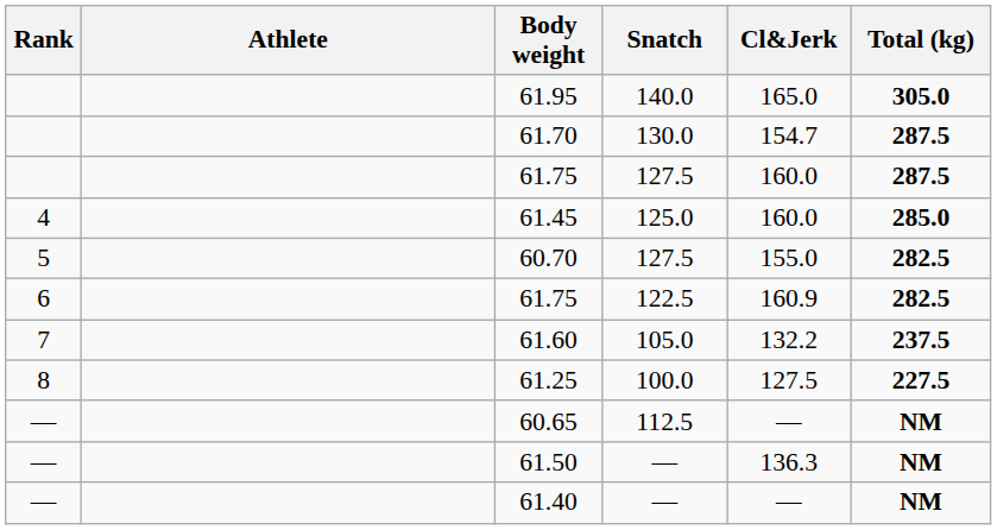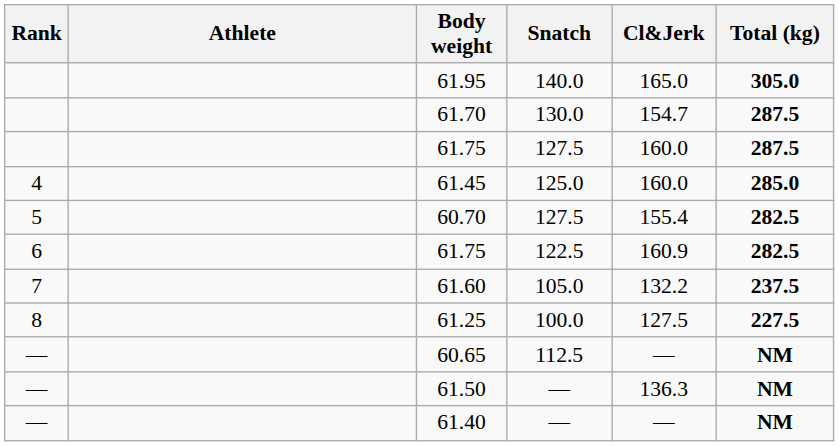 <table class = "wikitable" style="text-align:center;">
 <tr>
 <th width=40>Rank</th>
 <th width=250>Athlete</th>
 <th width=60>Body weight</th>
 <th width=70>Snatch</th>
 <th width=70>Cl&Jerk</th>
 <th width=80>Total (kg)</th>
 </tr>
 <tr>
 <td></td>
 <td align=left></td>
 <td>61.95</td>
 <td>140.0</td>
 <td>165.0</td>
 <td><strong>305.0</strong></td>
 </tr>
 <tr>
 <td></td>
 <td align=left></td>
 <td>61.70</td>
 <td>130.0</td>
 <td>154.7</td>
 <td><strong>287.5</strong></td>
 </tr>
 <tr>
 <td></td>
 <td align=left></td>
 <td>61.75</td>
 <td>127.5</td>
 <td>160.0</td>
 <td><strong>287.5</strong></td>
 </tr>
 <tr>
 <td>4</td>
 <td align=left></td>
 <td>61.45</td>
 <td>125.0</td>
 <td>160.0</td>
 <td><strong>285.0</strong></td>
 </tr>
 <tr>
 <td>5</td>
 <td align=left></td>
 <td>60.70</td>
 <td>127.5</td>
-<td>155.0</td>
+<td>155.4</td>
 <td><strong>282.5</strong></td>
 </tr>
 <tr>
 <td>6</td>
 <td align=left></td>
 <td>61.75</td>
 <td>122.5</td>
 <td>160.9</td>
 <td><strong>282.5</strong></td>
 </tr>
 <tr>
 <td>7</td>
 <td align=left></td>
 <td>61.60</td>
 <td>105.0</td>
 <td>132.2</td>
 <td><strong>237.5</strong></td>
 </tr>
 <tr>
 <td>8</td>
 <td align=left></td>
 <td>61.25</td>
 <td>100.0</td>
 <td>127.5</td>
 <td><strong>227.5</strong></td>
 </tr>
 <tr>
 <td>—</td>
 <td align=left></td>
 <td>60.65</td>
 <td>112.5</td>
 <td>—</td>
 <td><strong>NM</strong></td>
 </tr>
 <tr>
 <td>—</td>
 <td align=left></td>
 <td>61.50</td>
 <td>—</td>
 <td>136.3</td>
 <td><strong>NM</strong></td>
 </tr>
 <tr>
 <td>—</td>
 <td align=left></td>
 <td>61.40</td>
 <td>—</td>
 <td>—</td>
 <td><strong>NM</strong></td>
 </tr>
 </table>
